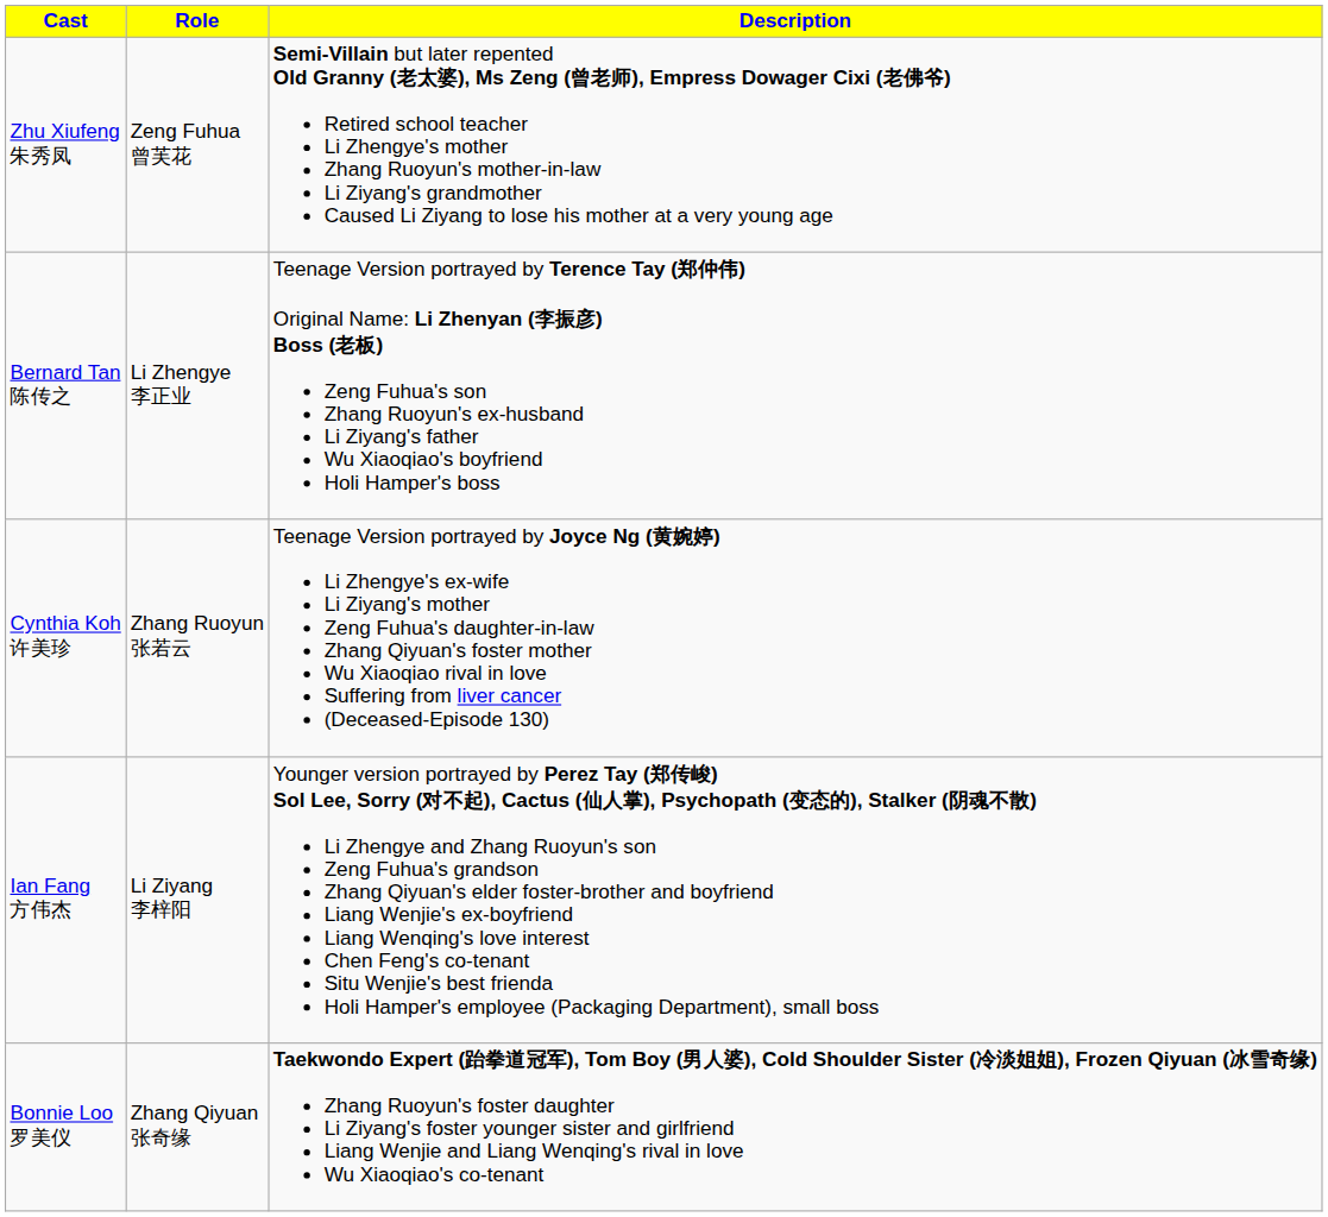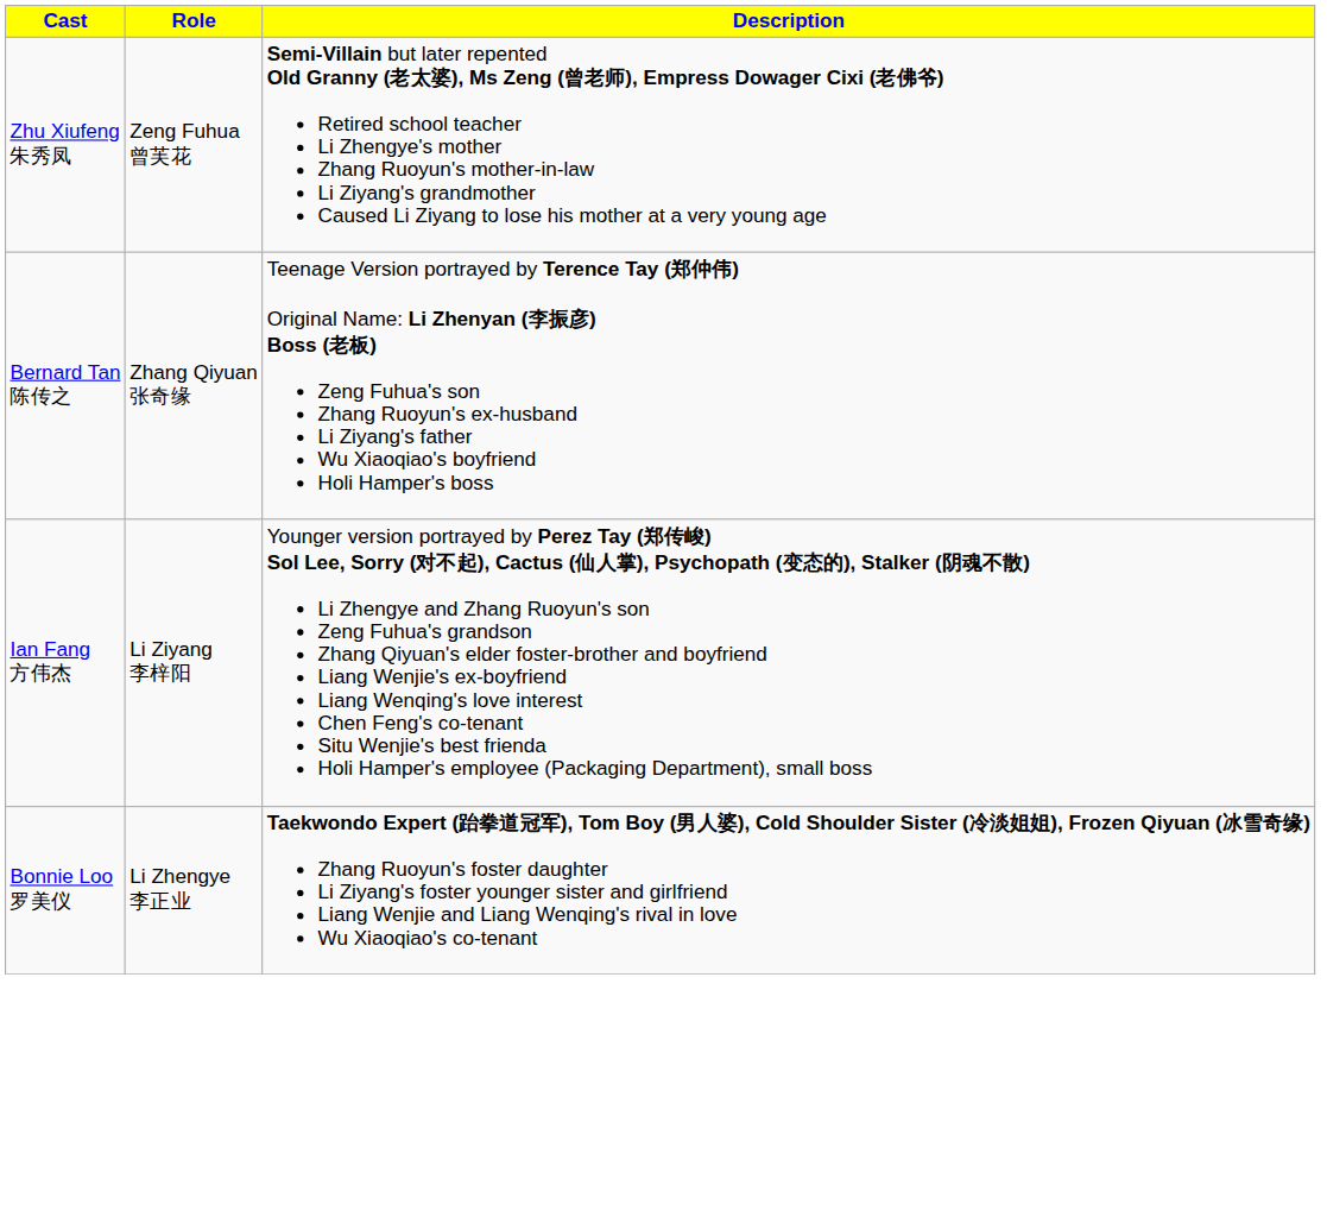 <table class="wikitable">
 <tr>
 <th style="background:yellow; color:blue">Cast</th>
 <th style="background:yellow; color:blue">Role</th>
 <th style="background:yellow; color:blue">Description</th>
 </tr>
 <tr>
 <td><a href='#'>Zhu Xiufeng</a> <br> 朱秀凤</td>
 <td>Zeng Fuhua <br> 曾芙花</td>
 <td><strong>Semi-Villain</strong> but later repented<br><strong>Old Granny (老太婆), Ms Zeng (曾老师), Empress Dowager Cixi (老佛爷)</strong><br><ul><li>Retired school teacher</li><li>Li Zhengye's mother</li><li>Zhang Ruoyun's mother-in-law</li><li>Li Ziyang's grandmother</li><li>Caused Li Ziyang to lose his mother at a very young age</li></ul></td>
 </tr>
 <tr>
 <td><a href='#'>Bernard Tan</a> <br> 陈传之</td>
-<td>Li Zhengye <br> 李正业</td>
+<td>Zhang Qiyuan <br> 张奇缘</td>
 <td>Teenage Version portrayed by <strong>Terence Tay (郑仲伟)</strong> <br><br>Original Name: <strong>Li Zhenyan (李振彦)</strong><br><strong>Boss (老板)</strong><ul><li>Zeng Fuhua's son</li><li>Zhang Ruoyun's ex-husband</li><li>Li Ziyang's father</li><li>Wu Xiaoqiao's boyfriend</li><li>Holi Hamper's boss</li></ul></td>
-</tr>
-<tr>
-<td><a href='#'>Cynthia Koh</a> <br> 许美珍</td>
-<td>Zhang Ruoyun <br> 张若云</td>
-<td>Teenage Version portrayed by <strong>Joyce Ng (黄婉婷)</strong><br><ul><li>Li Zhengye's ex-wife</li><li>Li Ziyang's mother</li><li>Zeng Fuhua's daughter-in-law</li><li>Zhang Qiyuan's foster mother</li><li>Wu Xiaoqiao rival in love</li><li>Suffering from <a href='#'>liver cancer</a></li><li>(Deceased-Episode 130)</li></ul></td>
 </tr>
 <tr>
 <td><a href='#'>Ian Fang</a> <br> 方伟杰</td>
 <td>Li Ziyang <br> 李梓阳</td>
 <td>Younger version portrayed by <strong>Perez Tay (郑传峻)</strong><br><strong>Sol Lee, Sorry (对不起), Cactus (仙人掌), Psychopath (变态的), Stalker (阴魂不散) </strong><ul><li>Li Zhengye and Zhang Ruoyun's son</li><li>Zeng Fuhua's grandson</li><li>Zhang Qiyuan's elder foster-brother and boyfriend</li><li>Liang Wenjie's ex-boyfriend</li><li>Liang Wenqing's love interest</li><li>Chen Feng's co-tenant</li><li>Situ Wenjie's best frienda</li><li>Holi Hamper's employee (Packaging Department), small boss</li></ul></td>
 </tr>
 <tr>
 <td><a href='#'>Bonnie Loo</a> <br> 罗美仪</td>
-<td>Zhang Qiyuan <br> 张奇缘</td>
+<td>Li Zhengye <br> 李正业</td>
 <td><strong>Taekwondo Expert (跆拳道冠军), Tom Boy (男人婆), Cold Shoulder Sister (冷淡姐姐),  Frozen Qiyuan (冰雪奇缘)</strong><br><ul><li>Zhang Ruoyun's foster daughter</li><li>Li Ziyang's foster younger sister and girlfriend</li><li>Liang Wenjie and Liang Wenqing's rival in love</li><li>Wu Xiaoqiao's co-tenant</li></ul></td>
 </tr>
 </table>
